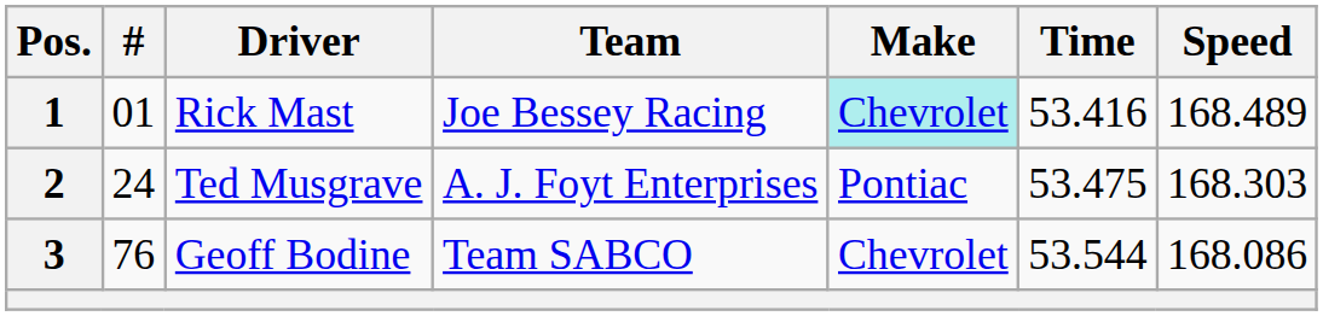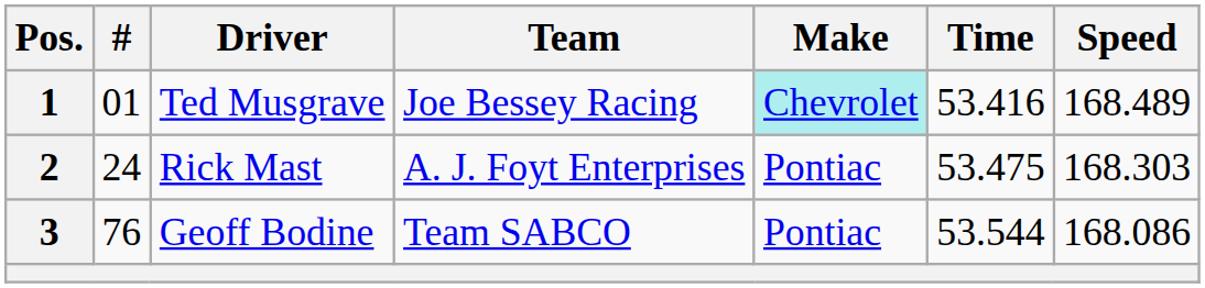 <table class="wikitable" style="font-size:95%">
 <tr>
 <th>Pos.</th>
 <th>#</th>
 <th>Driver</th>
 <th>Team</th>
 <th>Make</th>
 <th>Time</th>
 <th>Speed</th>
 </tr>
 <tr>
 <th>1</th>
 <td>01</td>
-<td><a href='#'>Rick Mast</a></td>
+<td><a href='#'>Ted Musgrave</a></td>
 <td><a href='#'>Joe Bessey Racing</a></td>
 <td style="background: paleturquoise;"><a href='#'>Chevrolet</a></td>
 <td>53.416</td>
 <td>168.489</td>
 </tr>
 <tr>
 <th>2</th>
 <td>24</td>
-<td><a href='#'>Ted Musgrave</a></td>
+<td><a href='#'>Rick Mast</a></td>
 <td><a href='#'>A. J. Foyt Enterprises</a></td>
 <td><a href='#'>Pontiac</a></td>
 <td>53.475</td>
 <td>168.303</td>
 </tr>
 <tr>
 <th>3</th>
 <td>76</td>
 <td><a href='#'>Geoff Bodine</a></td>
 <td><a href='#'>Team SABCO</a></td>
-<td><a href='#'>Chevrolet</a></td>
+<td><a href='#'>Pontiac</a></td>
 <td>53.544</td>
 <td>168.086</td>
 </tr>
 <tr>
 <th colspan="7"></th>
 </tr>
 </table>
